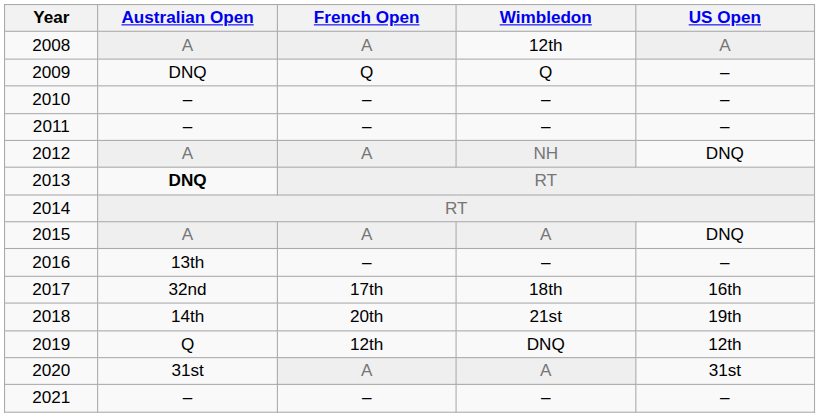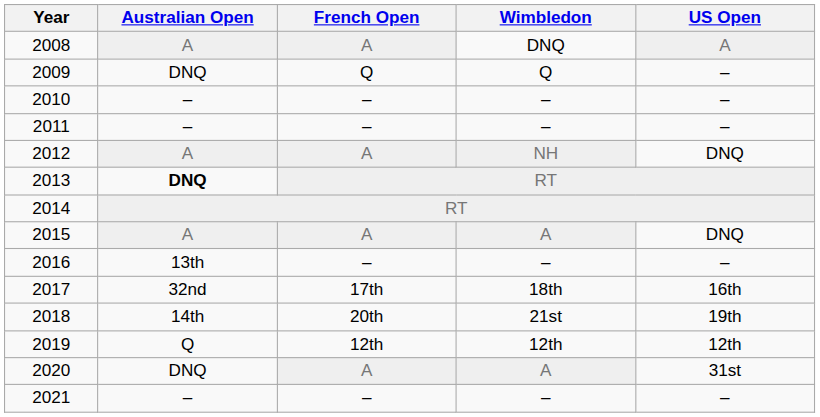 <table class="wikitable" style="text-align:center">
 <tr>
 <th width="80">Year</th>
 <th width="160"><a href='#'>Australian Open</a></th>
 <th width="160"><a href='#'>French Open</a></th>
 <th width="160"><a href='#'>Wimbledon</a></th>
 <th width="160"><a href='#'>US Open</a></th>
 </tr>
 <tr>
 <td>2008</td>
 <td style=color:#767676 bgcolor=efefef>A</td>
 <td style=color:#767676 bgcolor=efefef>A</td>
-<td>12th</td>
+<td>DNQ</td>
 <td style=color:#767676 bgcolor=efefef>A</td>
 </tr>
 <tr>
 <td>2009</td>
 <td>DNQ</td>
 <td>Q</td>
 <td>Q</td>
 <td>–</td>
 </tr>
 <tr>
 <td>2010</td>
 <td>–</td>
 <td>–</td>
 <td>–</td>
 <td>–</td>
 </tr>
 <tr>
 <td>2011</td>
 <td>–</td>
 <td>–</td>
 <td>–</td>
 <td>–</td>
 </tr>
 <tr>
 <td>2012</td>
 <td style=color:#767676 bgcolor=efefef>A</td>
 <td style=color:#767676 bgcolor=efefef>A</td>
 <td style=color:#767676 bgcolor=efefef>NH</td>
 <td>DNQ</td>
 </tr>
 <tr>
 <td>2013</td>
 <td><strong>DNQ</strong></td>
 <td style=color:#767676 bgcolor=efefef colspan="3">RT</td>
 </tr>
 <tr>
 <td>2014</td>
 <td style=color:#767676 bgcolor=efefef colspan="4">RT</td>
 </tr>
 <tr>
 <td>2015</td>
 <td style=color:#767676 bgcolor=efefef>A</td>
 <td style=color:#767676 bgcolor=efefef>A</td>
 <td style=color:#767676 bgcolor=efefef>A</td>
 <td>DNQ</td>
 </tr>
 <tr>
 <td>2016</td>
 <td>13th</td>
 <td>–</td>
 <td>–</td>
 <td>–</td>
 </tr>
 <tr>
 <td>2017</td>
 <td>32nd</td>
 <td>17th</td>
 <td>18th</td>
 <td>16th</td>
 </tr>
 <tr>
 <td>2018</td>
 <td>14th</td>
 <td>20th</td>
 <td>21st</td>
 <td>19th</td>
 </tr>
 <tr>
 <td>2019</td>
 <td>Q</td>
 <td>12th</td>
-<td>DNQ</td>
+<td>12th</td>
 <td>12th</td>
 </tr>
 <tr>
 <td>2020</td>
-<td>31st</td>
+<td>DNQ</td>
 <td style=color:#767676 bgcolor=efefef>A</td>
 <td style=color:#767676 bgcolor=efefef>A</td>
 <td>31st</td>
 </tr>
 <tr>
 <td>2021</td>
 <td>–</td>
 <td>–</td>
 <td>–</td>
 <td>–</td>
 </tr>
 </table>
